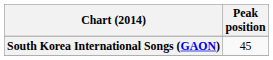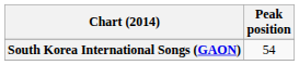 <table class="wikitable plainrowheaders sortable">
 <tr>
 <th scope="col">Chart (2014)</th>
 <th scope="col">Peak<br>position</th>
 </tr>
 <tr>
 </tr>
 <tr>
 </tr>
 <tr>
 </tr>
 <tr>
 </tr>
 <tr>
 </tr>
 <tr>
 <th scope="row">South Korea International Songs (<a href='#'>GAON</a>)</th>
-<td align=center>45</td>
+<td align=center>54</td>
 </tr>
 <tr>
 </tr>
 <tr>
 </tr>
 </table>
